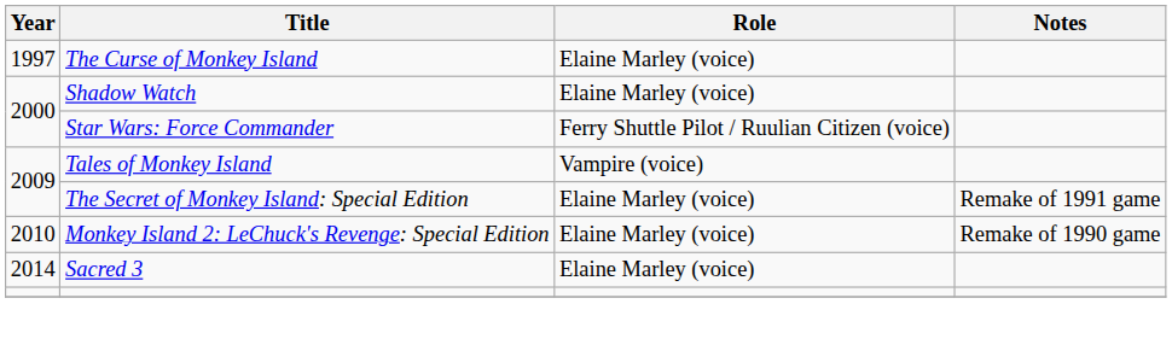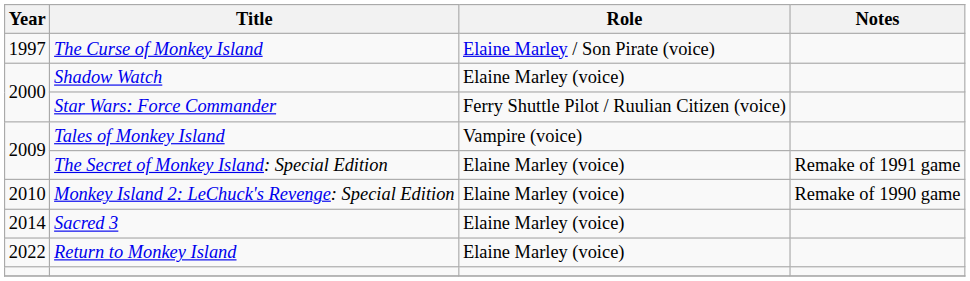 <table class="wikitable sortable plainrowheaders" style="white-space:nowrap">
 <tr>
 <th>Year</th>
 <th>Title</th>
 <th>Role</th>
 <th>Notes</th>
 </tr>
 <tr>
 <td>1997</td>
 <td><em><a href='#'>The Curse of Monkey Island</a></em></td>
-<td>Elaine Marley (voice)</td>
+<td><a href='#'>Elaine Marley</a> / Son Pirate (voice)</td>
 <td></td>
 </tr>
 <tr>
 <td rowspan=2>2000</td>
 <td><em><a href='#'>Shadow Watch</a></em></td>
 <td>Elaine Marley (voice)</td>
 <td></td>
 </tr>
 <tr>
 <td><em><a href='#'>Star Wars: Force Commander</a></em></td>
 <td>Ferry Shuttle Pilot / Ruulian Citizen (voice)</td>
 <td></td>
 </tr>
 <tr>
 <td rowspan=2>2009</td>
 <td><em><a href='#'>Tales of Monkey Island</a></em></td>
 <td>Vampire (voice)</td>
 <td></td>
 </tr>
 <tr>
 <td><em><a href='#'>The Secret of Monkey Island</a>: Special Edition</em></td>
 <td>Elaine Marley (voice)</td>
 <td>Remake of 1991 game</td>
 </tr>
 <tr>
 <td>2010</td>
 <td><em><a href='#'>Monkey Island 2: LeChuck's Revenge</a>: Special Edition</em></td>
 <td>Elaine Marley (voice)</td>
 <td>Remake of 1990 game</td>
 </tr>
 <tr>
 <td>2014</td>
 <td><em><a href='#'>Sacred 3</a></em></td>
 <td>Elaine Marley (voice)</td>
 <td></td>
 </tr>
 <tr>
+<td>2022</td>
+<td><em><a href='#'>Return to Monkey Island</a></em></td>
+<td>Elaine Marley (voice)</td>
+<td></td>
+</tr>
+<tr>
 <td></td>
 <td></td>
 <td></td>
 <td></td>
 </tr>
 <tr>
 </tr>
 </table>
